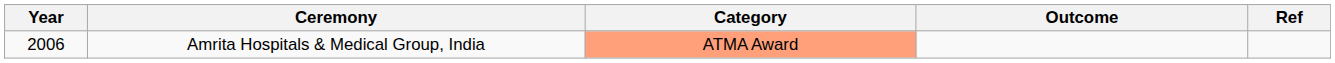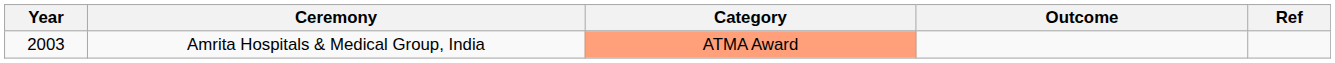 <table class="wikitable" style="width:100%;">
 <tr>
 <th width=5%>Year</th>
 <th style="width:30%;">Ceremony</th>
 <th style="width:20%;">Category</th>
 <th style="width:20%;">Outcome</th>
 <th style="width:5%;">Ref</th>
 </tr>
 <tr>
-<td style="text-align:center;">2006</td>
+<td style="text-align:center;">2003</td>
 <td style="text-align:center;">Amrita Hospitals & Medical Group, India</td>
 <td style="background: lightsalmon; text-align:center;">ATMA Award</td>
 <td></td>
 <td></td>
 </tr>
 </table>
